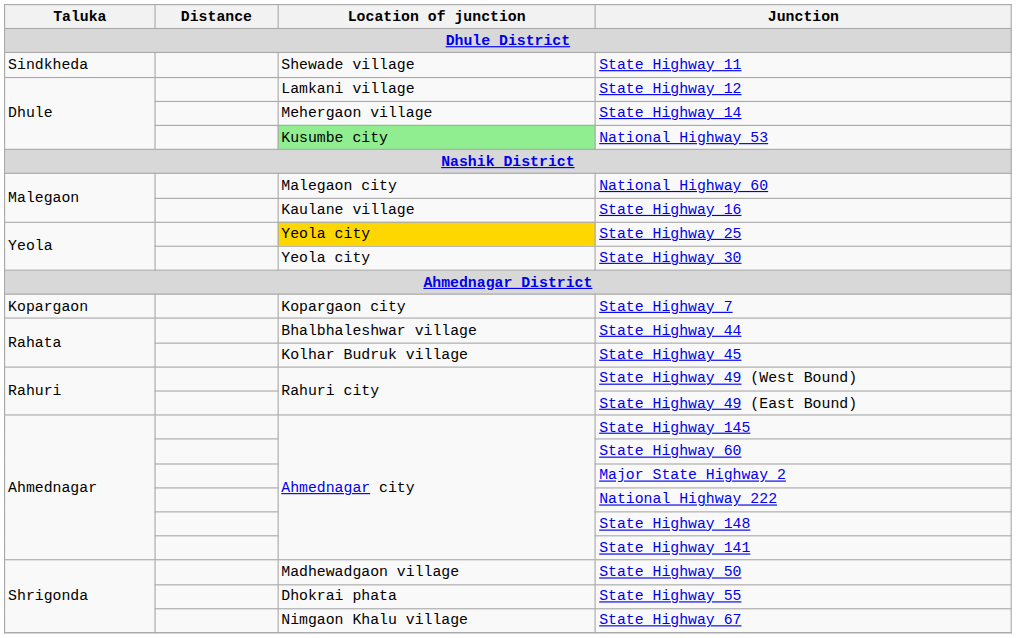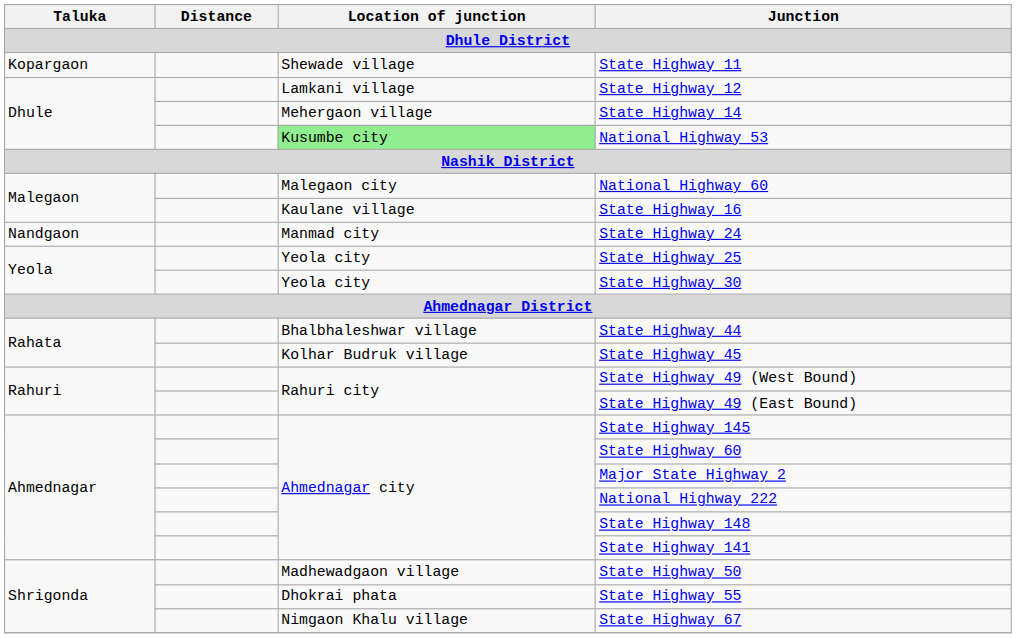 <table class=wikitable width="100%">
 <tr>
 <th>Taluka</th>
 <th>Distance</th>
 <th>Location of junction</th>
 <th>Junction</th>
 </tr>
 <tr>
 <td colspan="4" align="center" style="background:#D8D8D8; font-weight:bold;"><a href='#'>Dhule District</a></td>
 </tr>
 <tr>
-<td>Sindkheda</td>
+<td>Kopargaon</td>
 <td></td>
 <td>Shewade village</td>
 <td> <a href='#'>State Highway 11</a></td>
 </tr>
 <tr>
 <td rowspan="3">Dhule</td>
 <td></td>
 <td>Lamkani village</td>
 <td> <a href='#'>State Highway 12</a></td>
 </tr>
 <tr>
 <td></td>
 <td>Mehergaon village</td>
 <td><a href='#'>State Highway 14</a></td>
 </tr>
 <tr>
 <td></td>
 <td style="background: lightgreen;">Kusumbe city</td>
 <td> <a href='#'>National Highway 53</a></td>
 </tr>
 <tr>
 <td colspan="4" align="center" style="background:#D8D8D8; font-weight:bold;"><a href='#'>Nashik District</a></td>
 </tr>
 <tr>
 <td rowspan="2">Malegaon</td>
 <td></td>
 <td>Malegaon city</td>
 <td> <a href='#'>National Highway 60</a></td>
 </tr>
 <tr>
 <td></td>
 <td>Kaulane village</td>
 <td> <a href='#'>State Highway 16</a></td>
 </tr>
 <tr>
+<td>Nandgaon</td>
+<td></td>
+<td>Manmad city</td>
+<td> <a href='#'>State Highway 24</a></td>
+</tr>
+<tr>
 <td rowspan="2">Yeola</td>
 <td></td>
-<td style="background: gold;">Yeola city</td>
+<td>Yeola city</td>
 <td> <a href='#'>State Highway 25</a></td>
 </tr>
 <tr>
 <td></td>
 <td>Yeola city</td>
 <td> <a href='#'>State Highway 30</a></td>
 </tr>
 <tr>
 <td colspan="4" align="center" style="background:#D8D8D8; font-weight:bold;"><a href='#'>Ahmednagar District</a></td>
-</tr>
-<tr>
-<td>Kopargaon</td>
-<td></td>
-<td>Kopargaon city</td>
-<td><a href='#'>State Highway 7</a></td>
 </tr>
 <tr>
 <td rowspan="2">Rahata</td>
 <td></td>
 <td>Bhalbhaleshwar village</td>
 <td><a href='#'>State Highway 44</a></td>
 </tr>
 <tr>
 <td></td>
 <td>Kolhar Budruk village</td>
 <td><a href='#'>State Highway 45</a></td>
 </tr>
 <tr>
 <td rowspan=2>Rahuri</td>
 <td></td>
 <td rowspan=2>Rahuri city</td>
 <td><a href='#'>State Highway 49</a> (West Bound)</td>
 </tr>
 <tr>
 <td></td>
 <td><a href='#'>State Highway 49</a> (East Bound)</td>
 </tr>
 <tr>
 <td rowspan="6">Ahmednagar</td>
 <td></td>
 <td rowspan="6"><a href='#'>Ahmednagar</a> city</td>
 <td><a href='#'>State Highway 145</a></td>
 </tr>
 <tr>
 <td></td>
 <td><a href='#'>State Highway 60</a></td>
 </tr>
 <tr>
 <td></td>
 <td><a href='#'>Major State Highway 2</a></td>
 </tr>
 <tr>
 <td></td>
 <td><a href='#'>National Highway 222</a></td>
 </tr>
 <tr>
 <td></td>
 <td><a href='#'>State Highway 148</a></td>
 </tr>
 <tr>
 <td></td>
 <td><a href='#'>State Highway 141</a></td>
 </tr>
 <tr>
 <td rowspan="3">Shrigonda</td>
 <td></td>
 <td>Madhewadgaon village</td>
 <td><a href='#'>State Highway 50</a></td>
 </tr>
 <tr>
 <td></td>
 <td>Dhokrai phata</td>
 <td><a href='#'>State Highway 55</a></td>
 </tr>
 <tr>
 <td></td>
 <td>Nimgaon Khalu village</td>
 <td><a href='#'>State Highway 67</a></td>
 </tr>
 <tr>
 </tr>
 </table>
